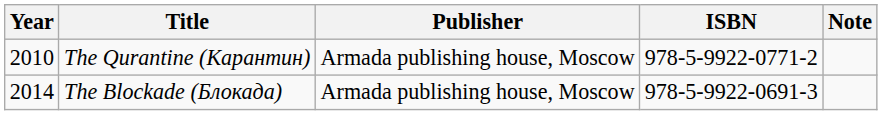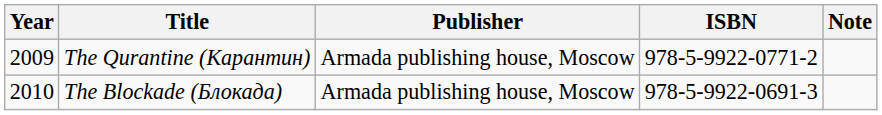 <table class="wikitable sortable">
 <tr>
 <th>Year</th>
 <th>Title</th>
 <th>Publisher</th>
 <th>ISBN</th>
 <th>Note</th>
 </tr>
 <tr>
-<td>2010</td>
+<td>2009</td>
 <td><em>The Qurantine (Карантин)</em></td>
 <td>Armada publishing house, Moscow</td>
 <td>978-5-9922-0771-2</td>
 <td></td>
 </tr>
 <tr>
-<td>2014</td>
+<td>2010</td>
 <td><em>The Blockade (Блокада)</em></td>
 <td>Armada publishing house, Moscow</td>
 <td>978-5-9922-0691-3</td>
 <td></td>
 </tr>
 </table>
